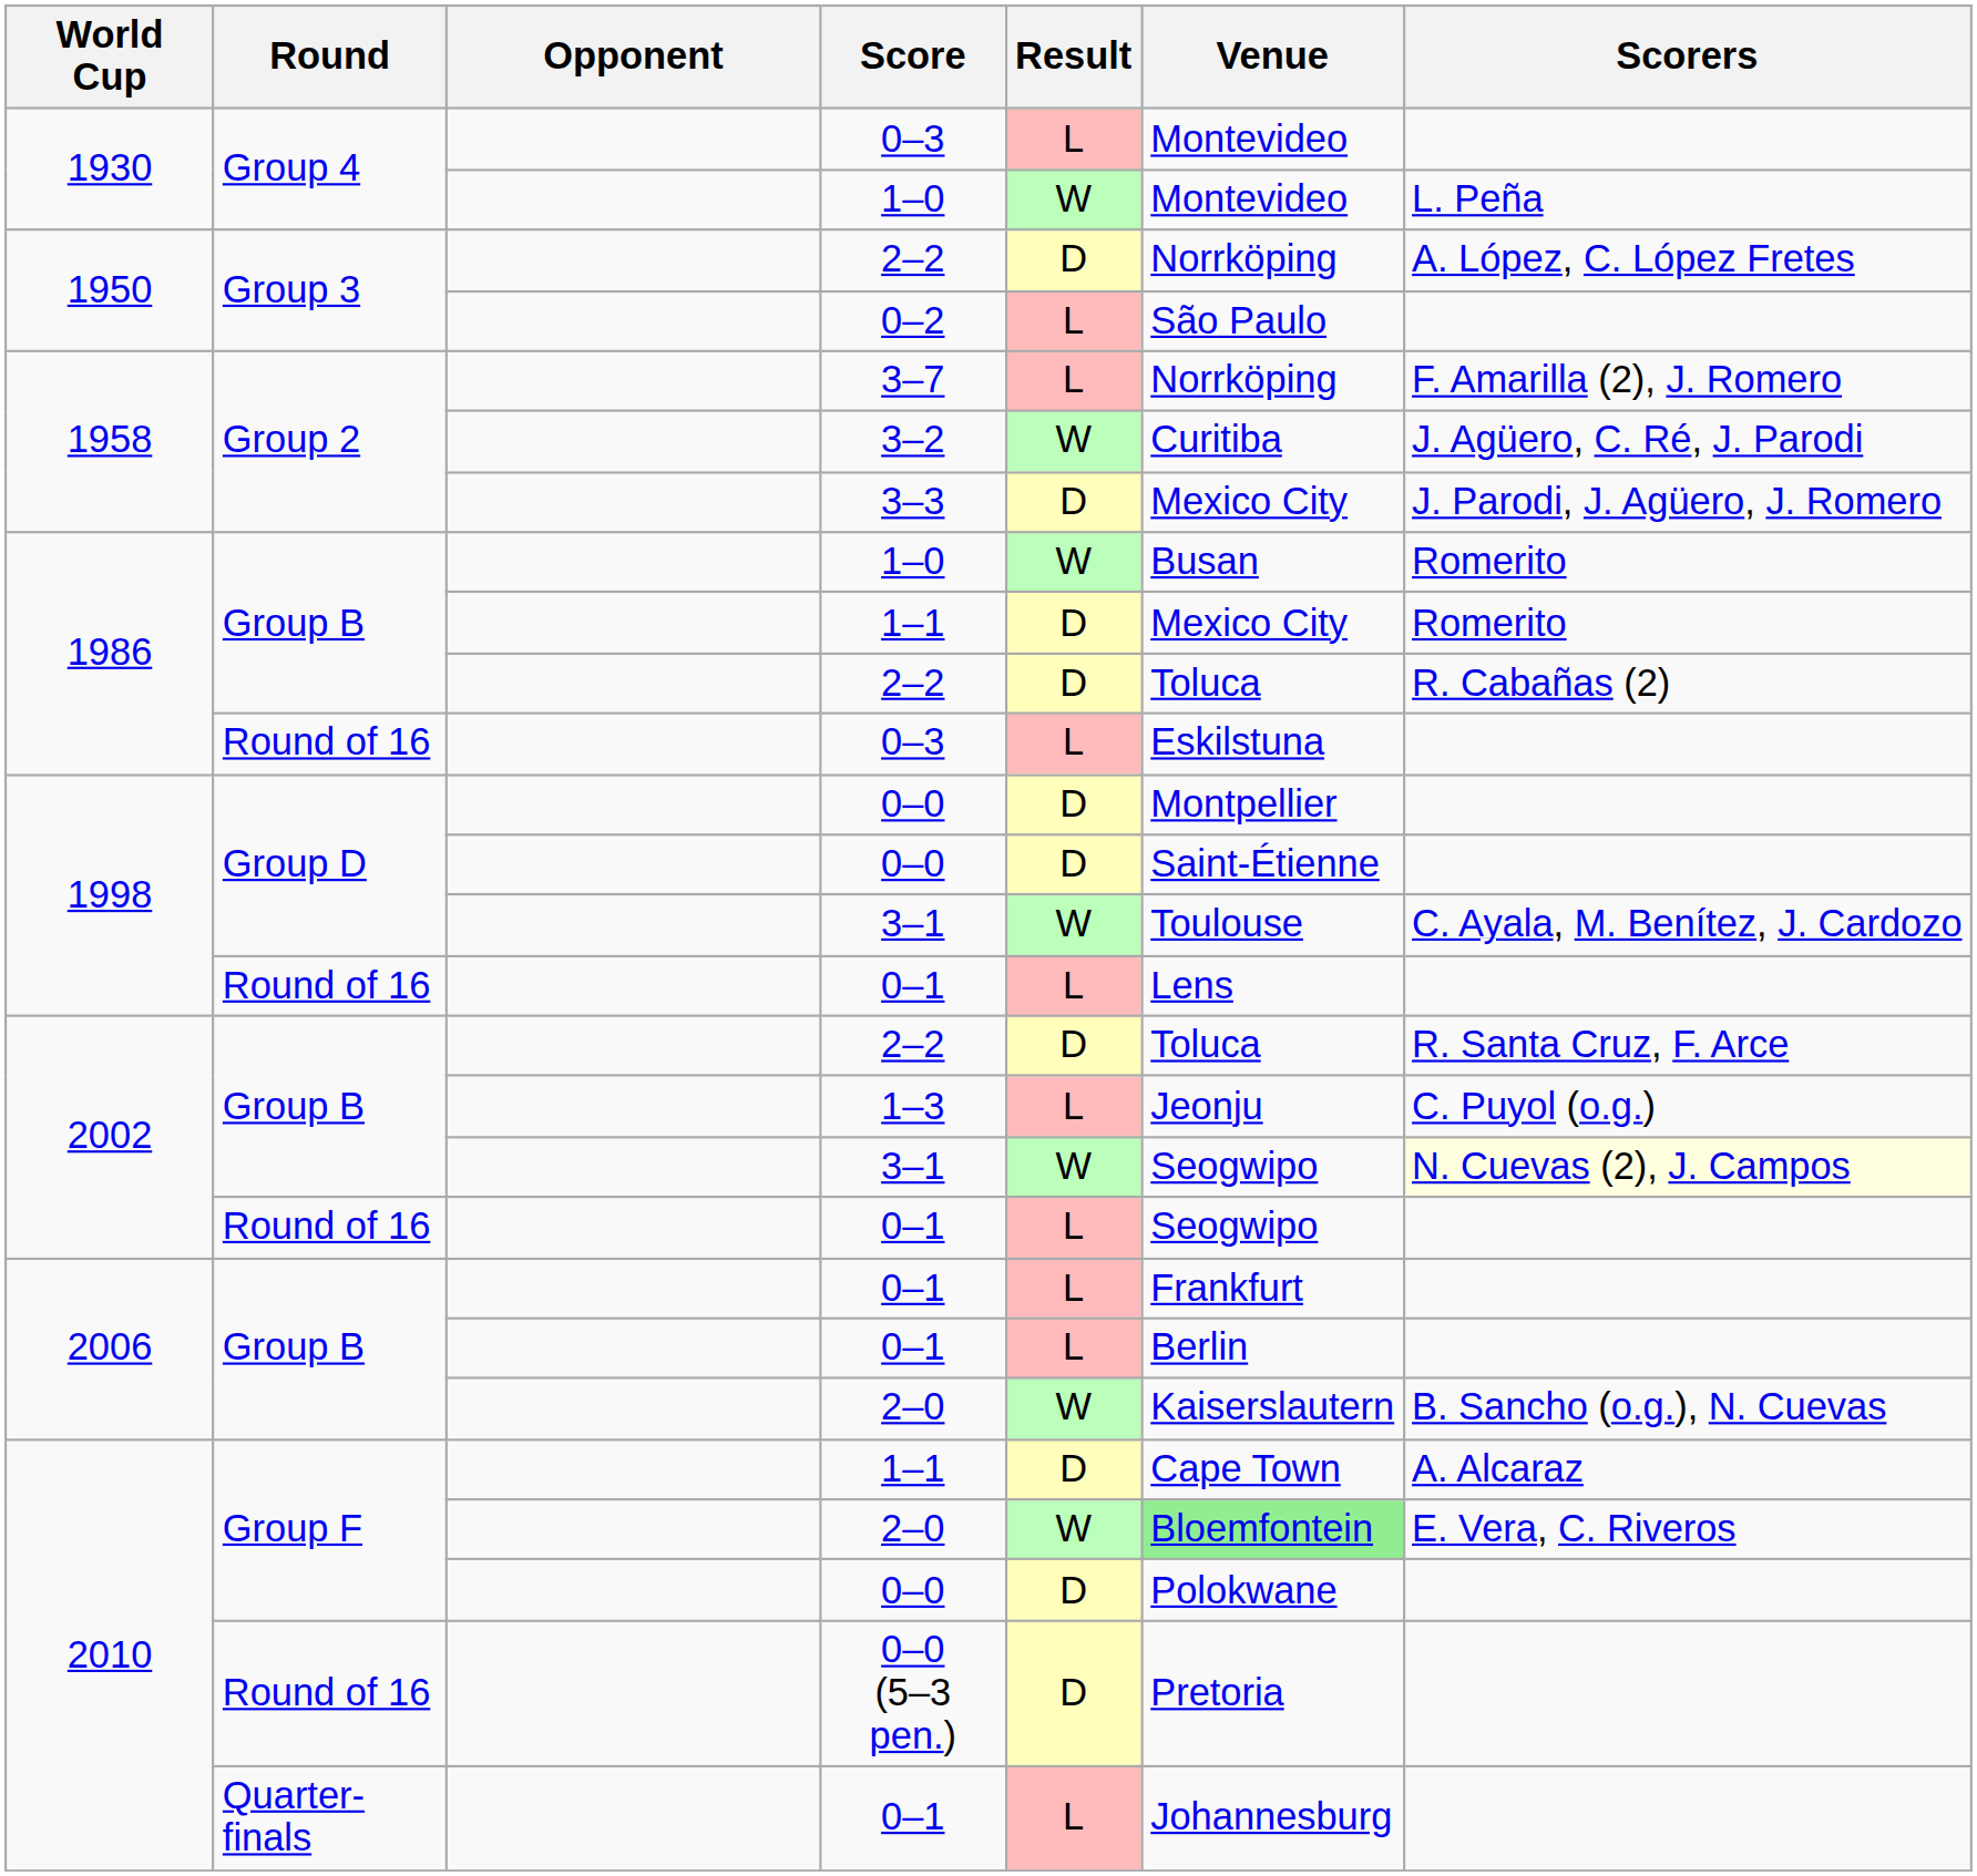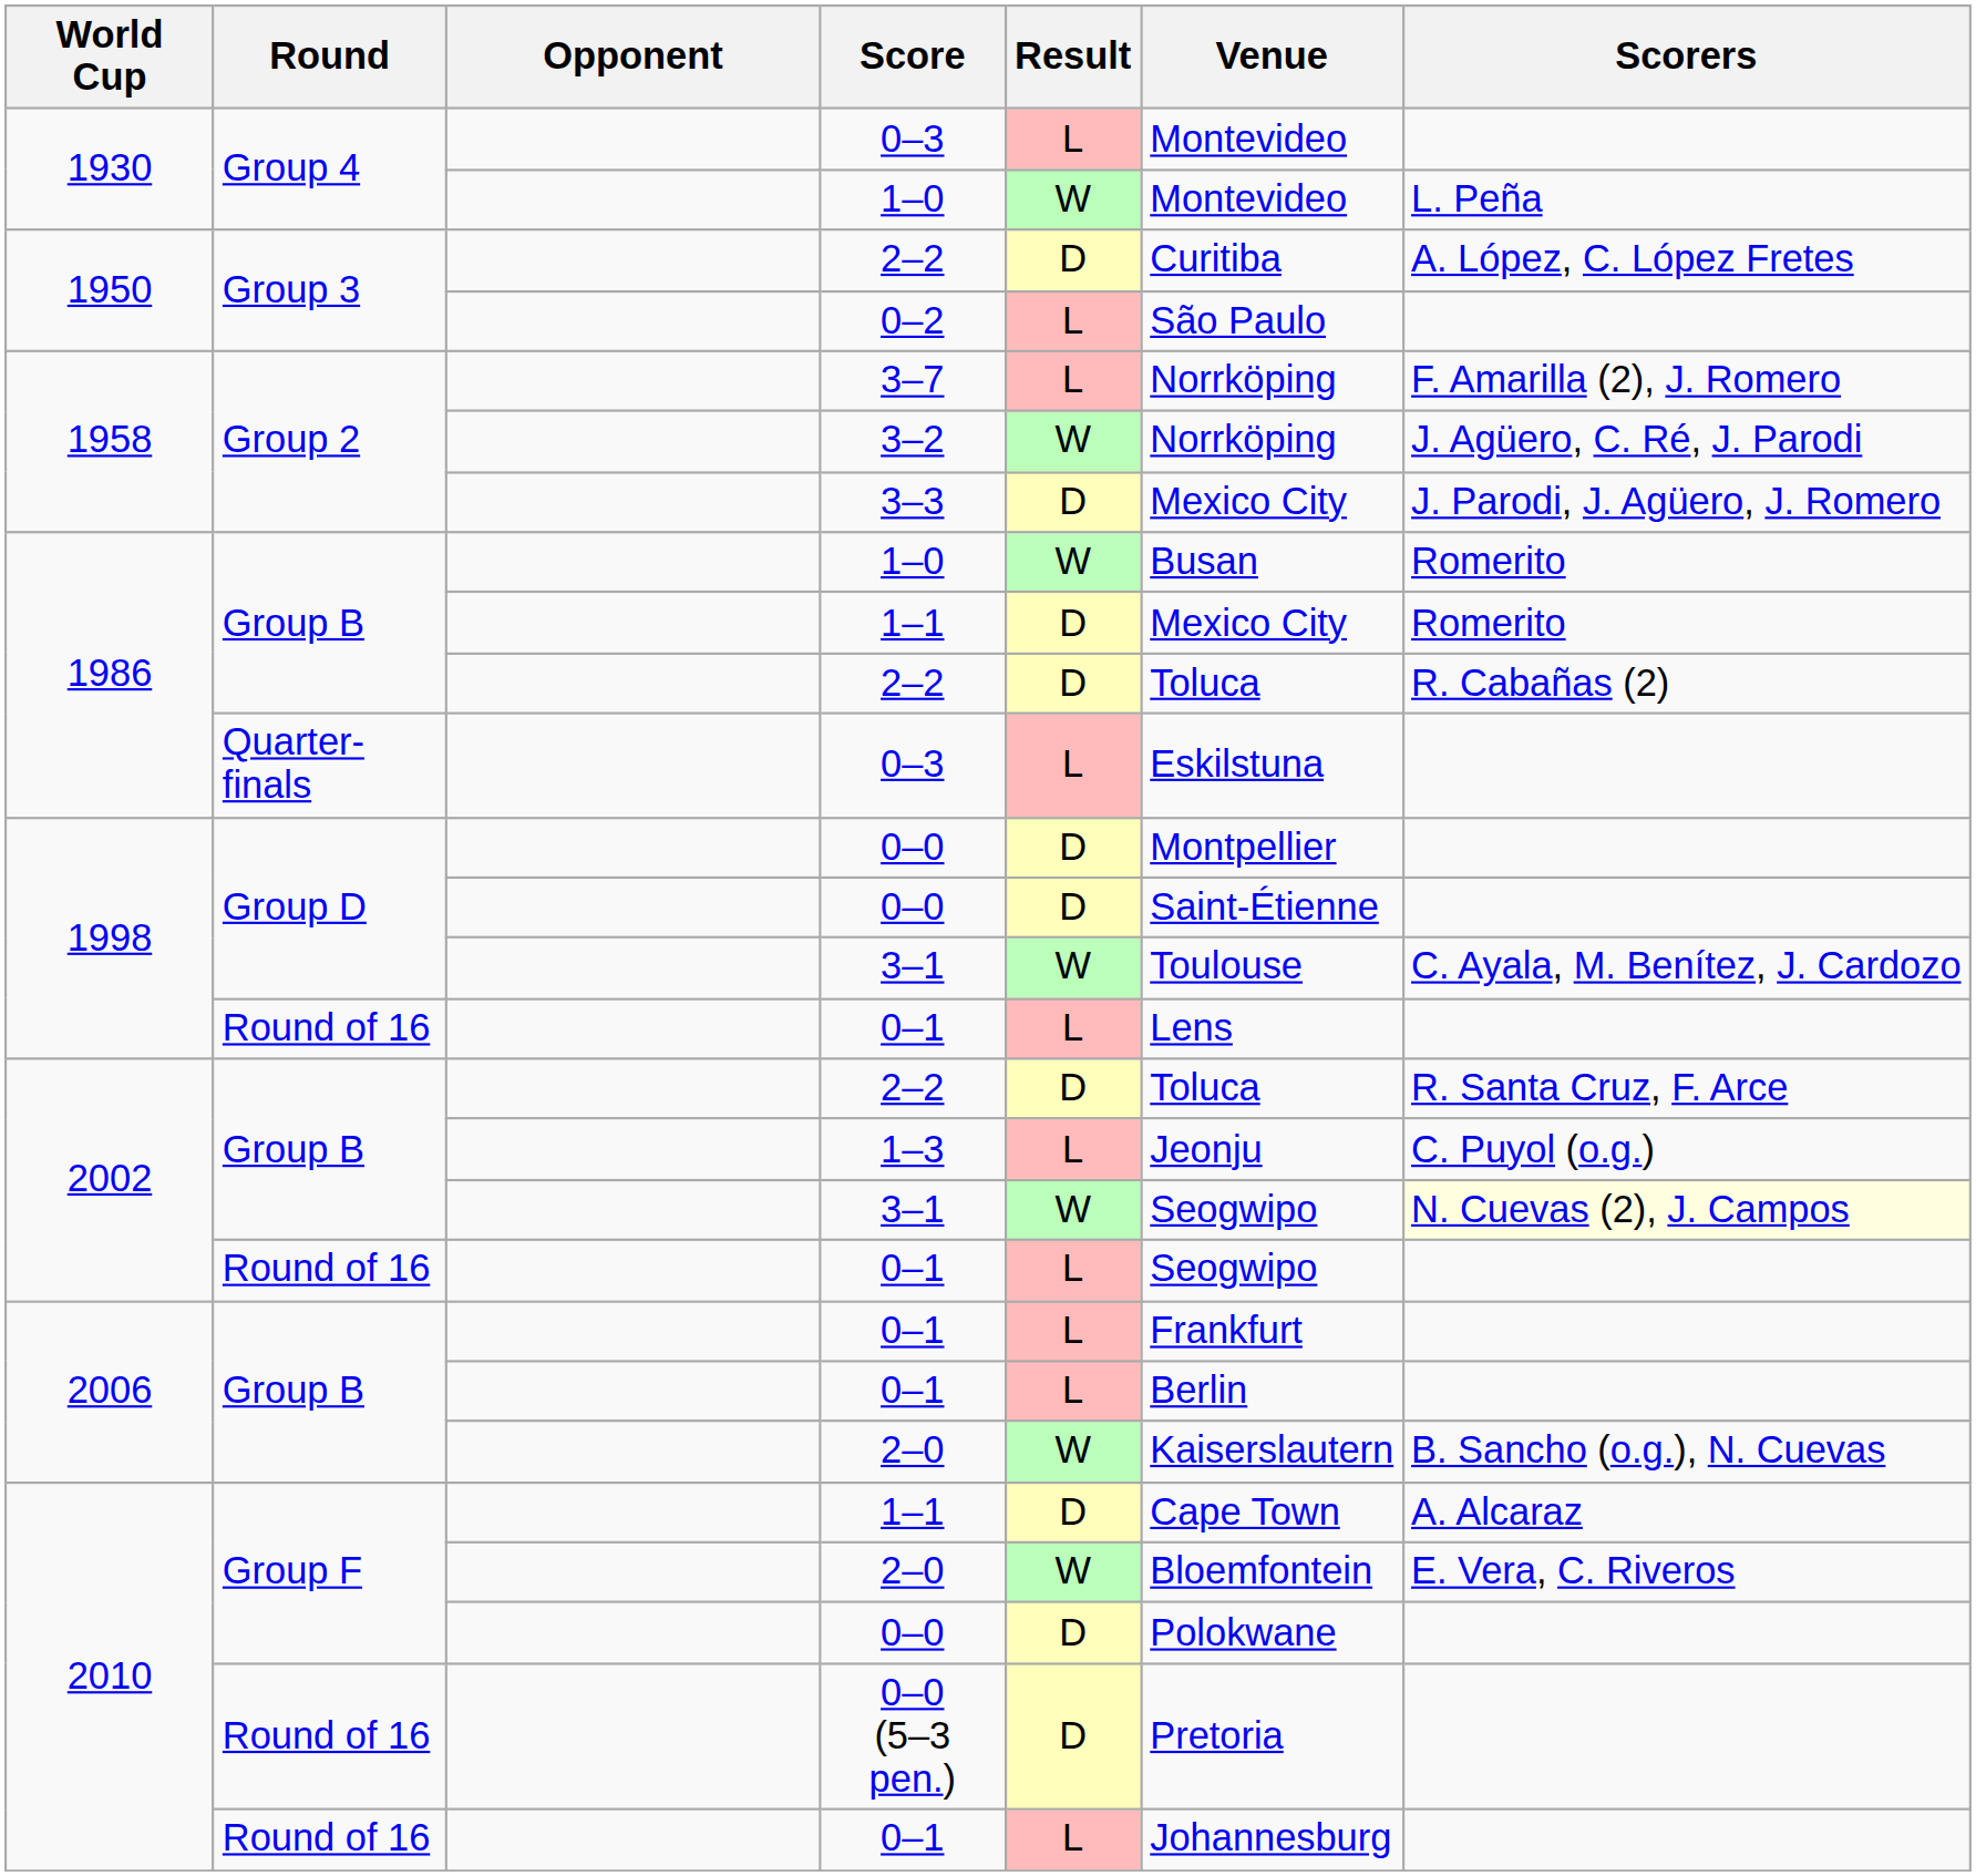 <table class="wikitable sortable" style="text-align:left;">
 <tr>
 <th width=80>World Cup</th>
 <th width=90>Round</th>
 <th width=150>Opponent</th>
 <th width=70>Score</th>
 <th width=50>Result</th>
 <th width=100>Venue</th>
 <th>Scorers</th>
 </tr>
 <tr>
 <td rowspan="2" align=center><a href='#'>1930</a></td>
 <td rowspan="2"><a href='#'>Group 4</a></td>
 <td></td>
 <td align=center><a href='#'>0–3</a></td>
 <td align=center bgcolor="#ffbbbb">L</td>
 <td><a href='#'>Montevideo</a></td>
 <td></td>
 </tr>
 <tr>
 <td></td>
 <td align=center><a href='#'>1–0</a></td>
 <td align=center bgcolor="#bbffbb">W</td>
 <td><a href='#'>Montevideo</a></td>
 <td><a href='#'>L. Peña</a></td>
 </tr>
 <tr>
 <td rowspan="2" align=center><a href='#'>1950</a></td>
 <td rowspan="2"><a href='#'>Group 3</a></td>
 <td></td>
 <td align=center><a href='#'>2–2</a></td>
 <td align=center bgcolor="#ffffbb">D</td>
-<td><a href='#'>Norrköping</a></td>
+<td><a href='#'>Curitiba</a></td>
 <td><a href='#'>A. López</a>, <a href='#'>C. López Fretes</a></td>
 </tr>
 <tr>
 <td></td>
 <td align=center><a href='#'>0–2</a></td>
 <td align=center bgcolor="#ffbbbb">L</td>
 <td><a href='#'>São Paulo</a></td>
 <td></td>
 </tr>
 <tr>
 <td rowspan="3" align=center><a href='#'>1958</a></td>
 <td rowspan="3"><a href='#'>Group 2</a></td>
 <td></td>
 <td align=center><a href='#'>3–7</a></td>
 <td align=center bgcolor="#ffbbbb">L</td>
 <td><a href='#'>Norrköping</a></td>
 <td><a href='#'>F. Amarilla</a> (2), <a href='#'>J. Romero</a></td>
 </tr>
 <tr>
 <td></td>
 <td align=center><a href='#'>3–2</a></td>
 <td align=center bgcolor="#bbffbb">W</td>
-<td><a href='#'>Curitiba</a></td>
+<td><a href='#'>Norrköping</a></td>
 <td><a href='#'>J. Agüero</a>, <a href='#'>C. Ré</a>, <a href='#'>J. Parodi</a></td>
 </tr>
 <tr>
 <td></td>
 <td align=center><a href='#'>3–3</a></td>
 <td align=center bgcolor="#ffffbb">D</td>
 <td><a href='#'>Mexico City</a></td>
 <td><a href='#'>J. Parodi</a>, <a href='#'>J. Agüero</a>, <a href='#'>J. Romero</a></td>
 </tr>
 <tr>
 <td rowspan="4" align=center><a href='#'>1986</a></td>
 <td rowspan="3"><a href='#'>Group B</a></td>
 <td></td>
 <td align=center><a href='#'>1–0</a></td>
 <td align=center bgcolor="#bbffbb">W</td>
 <td><a href='#'>Busan</a></td>
 <td><a href='#'>Romerito</a></td>
 </tr>
 <tr>
 <td></td>
 <td align=center><a href='#'>1–1</a></td>
 <td align=center bgcolor="#ffffbb">D</td>
 <td><a href='#'>Mexico City</a></td>
 <td><a href='#'>Romerito</a></td>
 </tr>
 <tr>
 <td></td>
 <td align=center><a href='#'>2–2</a></td>
 <td align=center bgcolor="#ffffbb">D</td>
 <td><a href='#'>Toluca</a></td>
 <td><a href='#'>R. Cabañas</a> (2)</td>
 </tr>
 <tr>
-<td rowspan="1"><a href='#'>Round of 16</a></td>
+<td rowspan="1"><a href='#'>Quarter-finals</a></td>
 <td></td>
 <td align=center><a href='#'>0–3</a></td>
 <td align=center bgcolor="#ffbbbb">L</td>
 <td><a href='#'>Eskilstuna</a></td>
 <td></td>
 </tr>
 <tr>
 <td rowspan="4" align=center><a href='#'>1998</a></td>
 <td rowspan="3"><a href='#'>Group D</a></td>
 <td></td>
 <td align=center><a href='#'>0–0</a></td>
 <td align=center bgcolor="#ffffbb">D</td>
 <td><a href='#'>Montpellier</a></td>
 <td></td>
 </tr>
 <tr>
 <td></td>
 <td align=center><a href='#'>0–0</a></td>
 <td align=center bgcolor="#ffffbb">D</td>
 <td><a href='#'>Saint-Étienne</a></td>
 <td></td>
 </tr>
 <tr>
 <td></td>
 <td align=center><a href='#'>3–1</a></td>
 <td align=center bgcolor="#bbffbb">W</td>
 <td><a href='#'>Toulouse</a></td>
 <td><a href='#'>C. Ayala</a>, <a href='#'>M. Benítez</a>, <a href='#'>J. Cardozo</a></td>
 </tr>
 <tr>
 <td rowspan="1"><a href='#'>Round of 16</a></td>
 <td></td>
 <td align=center><a href='#'>0–1</a> </td>
 <td align=center bgcolor="#ffbbbb">L</td>
 <td><a href='#'>Lens</a></td>
 <td></td>
 </tr>
 <tr>
 <td rowspan="4" align=center><a href='#'>2002</a></td>
 <td rowspan="3"><a href='#'>Group B</a></td>
 <td></td>
 <td align=center><a href='#'>2–2</a></td>
 <td align=center bgcolor="#ffffbb">D</td>
 <td><a href='#'>Toluca</a></td>
 <td><a href='#'>R. Santa Cruz</a>, <a href='#'>F. Arce</a></td>
 </tr>
 <tr>
 <td></td>
 <td align=center><a href='#'>1–3</a></td>
 <td align=center bgcolor="#ffbbbb">L</td>
 <td><a href='#'>Jeonju</a></td>
 <td><a href='#'>C. Puyol</a> (<a href='#'>o.g.</a>)</td>
 </tr>
 <tr>
 <td></td>
 <td align=center><a href='#'>3–1</a></td>
 <td align=center bgcolor="#bbffbb">W</td>
 <td><a href='#'>Seogwipo</a></td>
 <td style="background: lightyellow;"><a href='#'>N. Cuevas</a> (2), <a href='#'>J. Campos</a></td>
 </tr>
 <tr>
 <td rowspan="1"><a href='#'>Round of 16</a></td>
 <td></td>
 <td align=center><a href='#'>0–1</a></td>
 <td align=center bgcolor="#ffbbbb">L</td>
 <td><a href='#'>Seogwipo</a></td>
 <td></td>
 </tr>
 <tr>
 <td rowspan="3" align=center><a href='#'>2006</a></td>
 <td rowspan="3"><a href='#'>Group B</a></td>
 <td></td>
 <td align=center><a href='#'>0–1</a></td>
 <td align=center bgcolor="#ffbbbb">L</td>
 <td><a href='#'>Frankfurt</a></td>
 <td></td>
 </tr>
 <tr>
 <td></td>
 <td align=center><a href='#'>0–1</a></td>
 <td align=center bgcolor="#ffbbbb">L</td>
 <td><a href='#'>Berlin</a></td>
 <td></td>
 </tr>
 <tr>
 <td></td>
 <td align=center><a href='#'>2–0</a></td>
 <td align=center bgcolor="#bbffbb">W</td>
 <td><a href='#'>Kaiserslautern</a></td>
 <td><a href='#'>B. Sancho</a> (<a href='#'>o.g.</a>), <a href='#'>N. Cuevas</a></td>
 </tr>
 <tr>
 <td rowspan="5" align=center><a href='#'>2010</a></td>
 <td rowspan="3"><a href='#'>Group F</a></td>
 <td></td>
 <td align=center><a href='#'>1–1</a></td>
 <td align=center bgcolor="#ffffbb">D</td>
 <td><a href='#'>Cape Town</a></td>
 <td><a href='#'>A. Alcaraz</a></td>
 </tr>
 <tr>
 <td></td>
 <td align=center><a href='#'>2–0</a></td>
 <td align=center bgcolor="#bbffbb">W</td>
-<td style="background: lightgreen;"><a href='#'>Bloemfontein</a></td>
+<td><a href='#'>Bloemfontein</a></td>
 <td><a href='#'>E. Vera</a>, <a href='#'>C. Riveros</a></td>
 </tr>
 <tr>
 <td></td>
 <td align=center><a href='#'>0–0</a></td>
 <td align=center bgcolor="#ffffbb">D</td>
 <td><a href='#'>Polokwane</a></td>
 <td></td>
 </tr>
 <tr>
 <td rowspan="1"><a href='#'>Round of 16</a></td>
 <td></td>
 <td align=center><a href='#'>0–0</a> <br> (5–3 <a href='#'>pen.</a>)</td>
 <td align=center bgcolor="#ffffbb">D</td>
 <td><a href='#'>Pretoria</a></td>
 <td></td>
 </tr>
 <tr>
-<td rowspan="1"><a href='#'>Quarter-finals</a></td>
+<td rowspan="1"><a href='#'>Round of 16</a></td>
 <td></td>
 <td align=center><a href='#'>0–1</a></td>
 <td align=center bgcolor="#ffbbbb">L</td>
 <td><a href='#'>Johannesburg</a></td>
 <td></td>
 </tr>
 <tr>
 </tr>
 </table>
